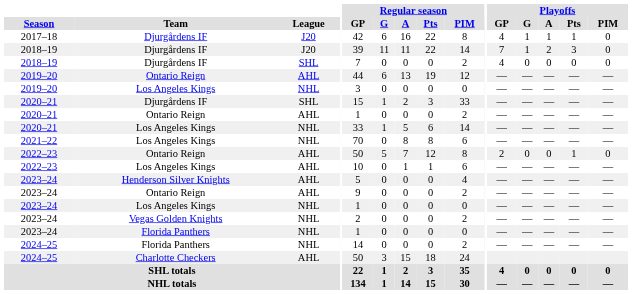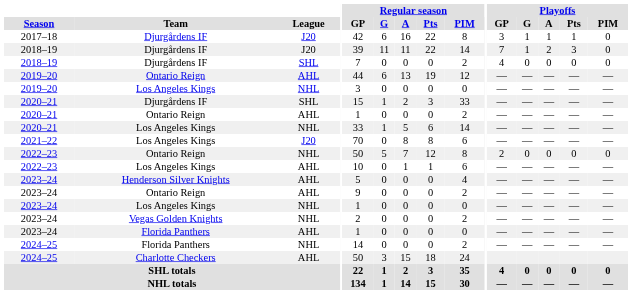 <table border="0" cellpadding="1" cellspacing="0" style="text-align:center; width:60em;">
 <tr bgcolor="#e0e0e0">
 <th colspan="3" bgcolor="#ffffff"></th>
 <th rowspan="99" bgcolor="#ffffff"></th>
 <th colspan="5"><a href='#'>Regular season</a></th>
 <th rowspan="99" bgcolor="#ffffff"></th>
 <th colspan="5"><a href='#'>Playoffs</a></th>
 </tr>
 <tr bgcolor="#e0e0e0">
 <th><a href='#'>Season</a></th>
 <th>Team</th>
 <th>League</th>
 <th>GP</th>
 <th><a href='#'>G</a></th>
 <th><a href='#'>A</a></th>
 <th><a href='#'>Pts</a></th>
 <th><a href='#'>PIM</a></th>
 <th>GP</th>
 <th>G</th>
 <th>A</th>
 <th>Pts</th>
 <th>PIM</th>
 </tr>
 <tr>
 <td>2017–18</td>
 <td><a href='#'>Djurgårdens IF</a></td>
 <td><a href='#'>J20</a></td>
 <td>42</td>
 <td>6</td>
 <td>16</td>
 <td>22</td>
 <td>8</td>
-<td>4</td>
+<td>3</td>
 <td>1</td>
 <td>1</td>
 <td>1</td>
 <td>0</td>
 </tr>
 <tr bgcolor="#f0f0f0">
 <td>2018–19</td>
 <td>Djurgårdens IF</td>
 <td>J20</td>
 <td>39</td>
 <td>11</td>
 <td>11</td>
 <td>22</td>
 <td>14</td>
 <td>7</td>
 <td>1</td>
 <td>2</td>
 <td>3</td>
 <td>0</td>
 </tr>
 <tr>
 <td><a href='#'>2018–19</a></td>
 <td>Djurgårdens IF</td>
 <td><a href='#'>SHL</a></td>
 <td>7</td>
 <td>0</td>
 <td>0</td>
 <td>0</td>
 <td>2</td>
 <td>4</td>
 <td>0</td>
 <td>0</td>
 <td>0</td>
 <td>0</td>
 </tr>
 <tr bgcolor="#f0f0f0">
 <td><a href='#'>2019–20</a></td>
 <td><a href='#'>Ontario Reign</a></td>
 <td><a href='#'>AHL</a></td>
 <td>44</td>
 <td>6</td>
 <td>13</td>
 <td>19</td>
 <td>12</td>
 <td>—</td>
 <td>—</td>
 <td>—</td>
 <td>—</td>
 <td>—</td>
 </tr>
 <tr>
 <td><a href='#'>2019–20</a></td>
 <td><a href='#'>Los Angeles Kings</a></td>
 <td><a href='#'>NHL</a></td>
 <td>3</td>
 <td>0</td>
 <td>0</td>
 <td>0</td>
 <td>0</td>
 <td>—</td>
 <td>—</td>
 <td>—</td>
 <td>—</td>
 <td>—</td>
 </tr>
 <tr bgcolor="#f0f0f0">
 <td><a href='#'>2020–21</a></td>
 <td>Djurgårdens IF</td>
 <td>SHL</td>
 <td>15</td>
 <td>1</td>
 <td>2</td>
 <td>3</td>
 <td>33</td>
 <td>—</td>
 <td>—</td>
 <td>—</td>
 <td>—</td>
 <td>—</td>
 </tr>
 <tr>
 <td><a href='#'>2020–21</a></td>
 <td>Ontario Reign</td>
 <td>AHL</td>
 <td>1</td>
 <td>0</td>
 <td>0</td>
 <td>0</td>
 <td>2</td>
 <td>—</td>
 <td>—</td>
 <td>—</td>
 <td>—</td>
 <td>—</td>
 </tr>
 <tr bgcolor="#f0f0f0">
 <td><a href='#'>2020–21</a></td>
 <td>Los Angeles Kings</td>
 <td>NHL</td>
 <td>33</td>
 <td>1</td>
 <td>5</td>
 <td>6</td>
 <td>14</td>
 <td>—</td>
 <td>—</td>
 <td>—</td>
 <td>—</td>
 <td>—</td>
 </tr>
 <tr>
 <td><a href='#'>2021–22</a></td>
 <td>Los Angeles Kings</td>
-<td>NHL</td>
+<td><a href='#'>J20</a></td>
 <td>70</td>
 <td>0</td>
 <td>8</td>
 <td>8</td>
 <td>6</td>
 <td>—</td>
 <td>—</td>
 <td>—</td>
 <td>—</td>
 <td>—</td>
 </tr>
 <tr bgcolor="#f0f0f0">
 <td><a href='#'>2022–23</a></td>
 <td>Ontario Reign</td>
-<td>AHL</td>
+<td>NHL</td>
 <td>50</td>
 <td>5</td>
 <td>7</td>
 <td>12</td>
 <td>8</td>
 <td>2</td>
 <td>0</td>
 <td>0</td>
-<td>1</td>
+<td>0</td>
 <td>0</td>
 </tr>
 <tr>
 <td><a href='#'>2022–23</a></td>
 <td>Los Angeles Kings</td>
 <td>AHL</td>
 <td>10</td>
 <td>0</td>
 <td>1</td>
 <td>1</td>
 <td>6</td>
 <td>—</td>
 <td>—</td>
 <td>—</td>
 <td>—</td>
 <td>—</td>
 </tr>
 <tr bgcolor="#f0f0f0">
 <td><a href='#'>2023–24</a></td>
 <td><a href='#'>Henderson Silver Knights</a></td>
 <td>AHL</td>
 <td>5</td>
 <td>0</td>
 <td>0</td>
 <td>0</td>
 <td>4</td>
 <td>—</td>
 <td>—</td>
 <td>—</td>
 <td>—</td>
 <td>—</td>
 </tr>
 <tr>
 <td>2023–24</td>
 <td>Ontario Reign</td>
 <td>AHL</td>
 <td>9</td>
 <td>0</td>
 <td>0</td>
 <td>0</td>
 <td>2</td>
 <td>—</td>
 <td>—</td>
 <td>—</td>
 <td>—</td>
 <td>—</td>
 </tr>
 <tr bgcolor="#f0f0f0">
 <td><a href='#'>2023–24</a></td>
 <td>Los Angeles Kings</td>
 <td>NHL</td>
 <td>1</td>
 <td>0</td>
 <td>0</td>
 <td>0</td>
 <td>0</td>
 <td>—</td>
 <td>—</td>
 <td>—</td>
 <td>—</td>
 <td>—</td>
 </tr>
 <tr>
 <td>2023–24</td>
 <td><a href='#'>Vegas Golden Knights</a></td>
 <td>NHL</td>
 <td>2</td>
 <td>0</td>
 <td>0</td>
 <td>0</td>
 <td>2</td>
 <td>—</td>
 <td>—</td>
 <td>—</td>
 <td>—</td>
 <td>—</td>
 </tr>
 <tr bgcolor="#f0f0f0">
 <td>2023–24</td>
 <td><a href='#'>Florida Panthers</a></td>
-<td>NHL</td>
+<td>AHL</td>
 <td>1</td>
 <td>0</td>
 <td>0</td>
 <td>0</td>
 <td>0</td>
 <td>—</td>
 <td>—</td>
 <td>—</td>
 <td>—</td>
 <td>—</td>
 </tr>
 <tr>
 <td><a href='#'>2024–25</a></td>
 <td>Florida Panthers</td>
 <td>NHL</td>
 <td>14</td>
 <td>0</td>
 <td>0</td>
 <td>0</td>
 <td>2</td>
 <td>—</td>
 <td>—</td>
 <td>—</td>
 <td>—</td>
 <td>—</td>
 </tr>
 <tr bgcolor="#f0f0f0">
 <td><a href='#'>2024–25</a></td>
 <td><a href='#'>Charlotte Checkers</a></td>
 <td>AHL</td>
 <td>50</td>
 <td>3</td>
 <td>15</td>
 <td>18</td>
 <td>24</td>
 <td></td>
 <td></td>
 <td></td>
 <td></td>
 <td></td>
 </tr>
 <tr>
 </tr>
 <tr bgcolor="#e0e0e0">
 <th colspan="3">SHL totals</th>
 <th>22</th>
 <th>1</th>
 <th>2</th>
 <th>3</th>
 <th>35</th>
 <th>4</th>
 <th>0</th>
 <th>0</th>
 <th>0</th>
 <th>0</th>
 </tr>
 <tr bgcolor="#e0e0e0">
 <th colspan="3">NHL totals</th>
 <th>134</th>
 <th>1</th>
 <th>14</th>
 <th>15</th>
 <th>30</th>
 <th>—</th>
 <th>—</th>
 <th>—</th>
 <th>—</th>
 <th>—</th>
 </tr>
 </table>
